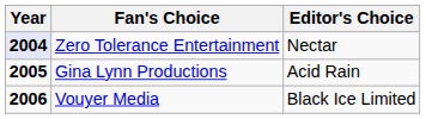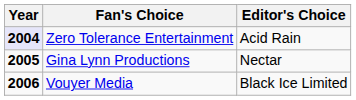 <table class="wikitable">
 <tr>
 <th>Year</th>
 <th>Fan's Choice</th>
 <th>Editor's Choice</th>
 </tr>
 <tr>
 <td style="background: lavender;"><strong>2004</strong></td>
 <td><a href='#'>Zero Tolerance Entertainment</a></td>
-<td>Nectar</td>
+<td>Acid Rain</td>
 </tr>
 <tr>
 <td><strong>2005</strong></td>
 <td><a href='#'>Gina Lynn Productions</a></td>
-<td>Acid Rain</td>
+<td>Nectar</td>
 </tr>
 <tr>
 <td><strong>2006</strong></td>
 <td><a href='#'>Vouyer Media</a></td>
 <td>Black Ice Limited</td>
 </tr>
 </table>
